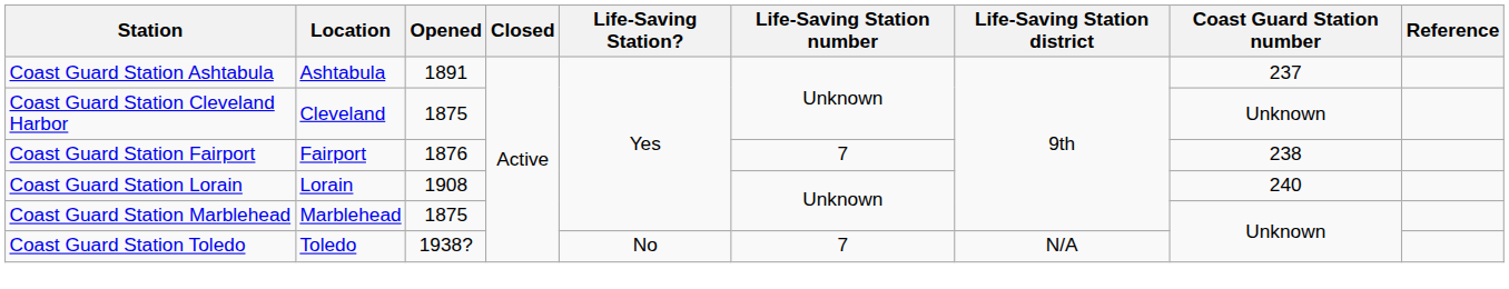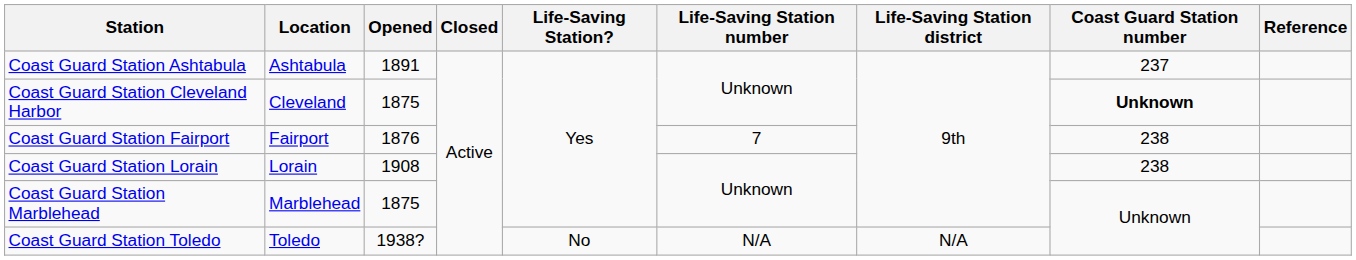 <table class="wikitable sortable" style="text-align:left;">
 <tr>
 <th>Station</th>
 <th>Location</th>
 <th>Opened</th>
 <th>Closed</th>
 <th>Life-Saving Station?</th>
 <th>Life-Saving Station number</th>
 <th>Life-Saving Station district</th>
 <th>Coast Guard Station number</th>
 <th>Reference</th>
 </tr>
 <tr>
 <td><a href='#'>Coast Guard Station Ashtabula</a></td>
 <td><a href='#'>Ashtabula</a></td>
 <td align="center">1891</td>
 <td rowspan="6" align="center">Active</td>
 <td rowspan="5" align="center">Yes</td>
 <td rowspan="2" align="center">Unknown</td>
 <td rowspan="5" align="center">9th</td>
 <td align="center">237</td>
 <td align="center"></td>
 </tr>
 <tr>
 <td><a href='#'>Coast Guard Station Cleveland Harbor</a></td>
 <td><a href='#'>Cleveland</a></td>
 <td align="center">1875</td>
-<td align="center">Unknown</td>
+<td align="center"><strong>Unknown</strong></td>
 <td align="center"></td>
 </tr>
 <tr>
 <td><a href='#'>Coast Guard Station Fairport</a></td>
 <td><a href='#'>Fairport</a></td>
 <td align="center">1876</td>
 <td align="center">7</td>
 <td align="center">238</td>
 <td align="center"></td>
 </tr>
 <tr>
 <td><a href='#'>Coast Guard Station Lorain</a></td>
 <td><a href='#'>Lorain</a></td>
 <td align="center">1908</td>
 <td rowspan="2" align="center">Unknown</td>
-<td align="center">240</td>
+<td align="center">238</td>
 <td align="center"></td>
 </tr>
 <tr>
 <td><a href='#'>Coast Guard Station Marblehead</a></td>
 <td><a href='#'>Marblehead</a></td>
 <td align="center">1875</td>
 <td rowspan="2" align="center">Unknown</td>
 <td align="center"></td>
 </tr>
 <tr>
 <td><a href='#'>Coast Guard Station Toledo</a></td>
 <td><a href='#'>Toledo</a></td>
 <td align="center">1938?</td>
 <td align="center">No</td>
-<td align="center">7</td>
+<td align="center">N/A</td>
 <td align="center">N/A</td>
 <td align="center"></td>
 </tr>
 </table>
